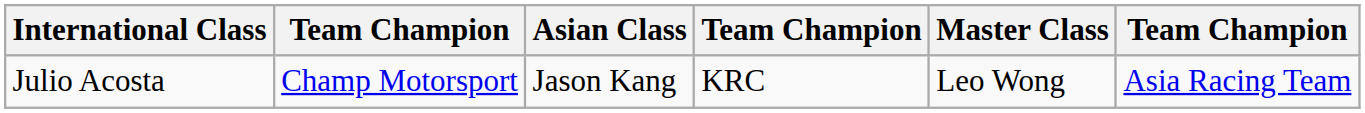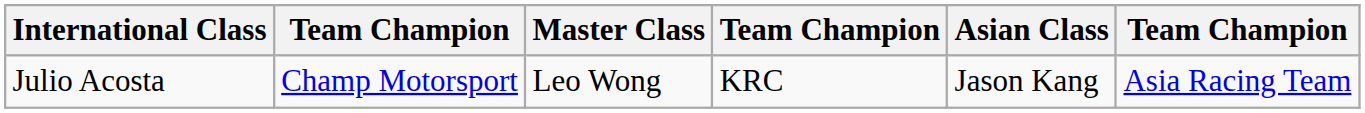 <table class="wikitable" style="font-size: 85%">
 <tr>
 <th>International Class</th>
 <th>Team Champion</th>
+<th>Master Class</th>
+<th>Team Champion</th>
 <th>Asian Class</th>
-<th>Team Champion</th>
-<th>Master Class</th>
 <th>Team Champion</th>
 </tr>
 <tr>
 <td> Julio Acosta</td>
 <td> <a href='#'>Champ Motorsport</a></td>
+<td> Leo Wong</td>
+<td> KRC</td>
 <td> Jason Kang</td>
-<td> KRC</td>
-<td> Leo Wong</td>
 <td> <a href='#'>Asia Racing Team</a></td>
 </tr>
 </table>
